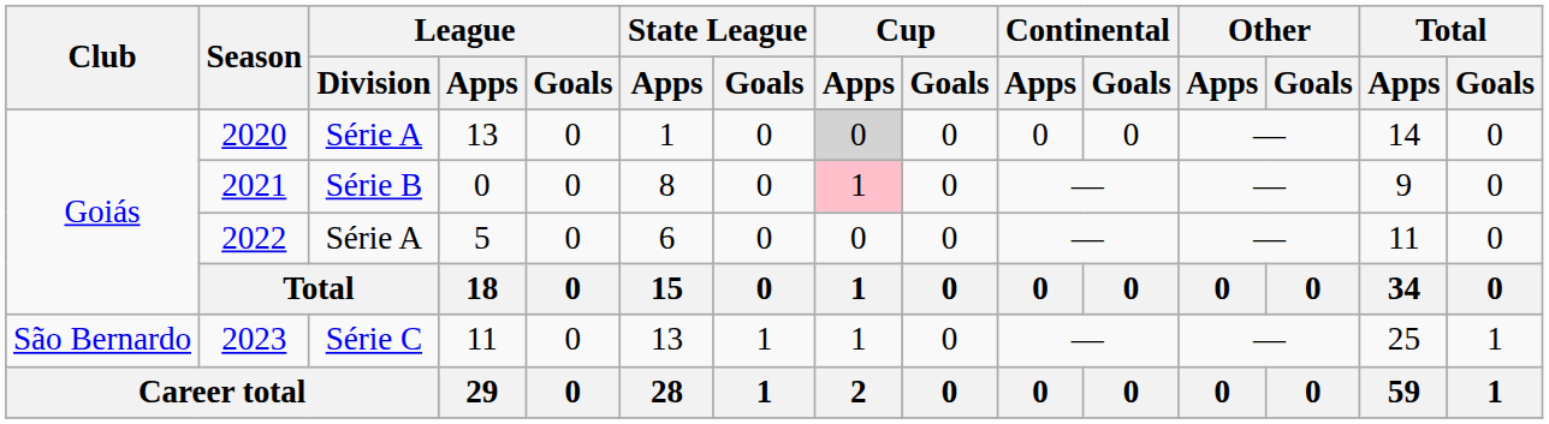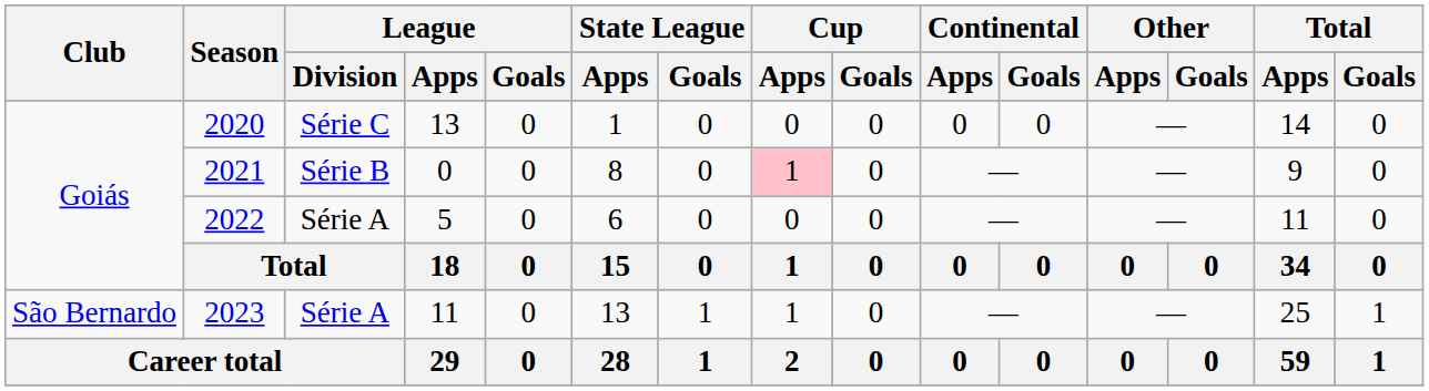 <table class="wikitable" style="text-align: center;">
 <tr>
 <th rowspan="2">Club</th>
 <th rowspan="2">Season</th>
 <th colspan="3">League</th>
 <th colspan="2">State League</th>
 <th colspan="2">Cup</th>
 <th colspan="2">Continental</th>
 <th colspan="2">Other</th>
 <th colspan="2">Total</th>
 </tr>
 <tr>
 <th>Division</th>
 <th>Apps</th>
 <th>Goals</th>
 <th>Apps</th>
 <th>Goals</th>
 <th>Apps</th>
 <th>Goals</th>
 <th>Apps</th>
 <th>Goals</th>
 <th>Apps</th>
 <th>Goals</th>
 <th>Apps</th>
 <th>Goals</th>
 </tr>
 <tr>
 <td rowspan="4" valign="center"><a href='#'>Goiás</a></td>
 <td><a href='#'>2020</a></td>
-<td><a href='#'>Série A</a></td>
+<td><a href='#'>Série C</a></td>
 <td>13</td>
 <td>0</td>
 <td>1</td>
 <td>0</td>
-<td style="background: lightgrey;">0</td>
+<td>0</td>
 <td>0</td>
 <td>0</td>
 <td>0</td>
 <td colspan="2">—</td>
 <td>14</td>
 <td>0</td>
 </tr>
 <tr>
 <td><a href='#'>2021</a></td>
 <td><a href='#'>Série B</a></td>
 <td>0</td>
 <td>0</td>
 <td>8</td>
 <td>0</td>
 <td style="background: pink;">1</td>
 <td>0</td>
 <td colspan="2">—</td>
 <td colspan="2">—</td>
 <td>9</td>
 <td>0</td>
 </tr>
 <tr>
 <td><a href='#'>2022</a></td>
 <td>Série A</td>
 <td>5</td>
 <td>0</td>
 <td>6</td>
 <td>0</td>
 <td>0</td>
 <td>0</td>
 <td colspan="2">—</td>
 <td colspan="2">—</td>
 <td>11</td>
 <td>0</td>
 </tr>
 <tr>
 <th colspan="2">Total</th>
 <th>18</th>
 <th>0</th>
 <th>15</th>
 <th>0</th>
 <th>1</th>
 <th>0</th>
 <th>0</th>
 <th>0</th>
 <th>0</th>
 <th>0</th>
 <th>34</th>
 <th>0</th>
 </tr>
 <tr>
 <td valign="center"><a href='#'>São Bernardo</a></td>
 <td><a href='#'>2023</a></td>
-<td><a href='#'>Série C</a></td>
+<td><a href='#'>Série A</a></td>
 <td>11</td>
 <td>0</td>
 <td>13</td>
 <td>1</td>
 <td>1</td>
 <td>0</td>
 <td colspan="2">—</td>
 <td colspan="2">—</td>
 <td>25</td>
 <td>1</td>
 </tr>
 <tr>
 <th colspan="3"><strong>Career total</strong></th>
 <th>29</th>
 <th>0</th>
 <th>28</th>
 <th>1</th>
 <th>2</th>
 <th>0</th>
 <th>0</th>
 <th>0</th>
 <th>0</th>
 <th>0</th>
 <th>59</th>
 <th>1</th>
 </tr>
 </table>
